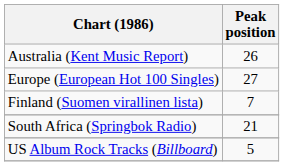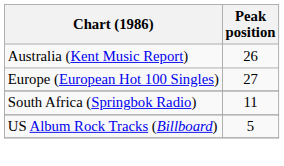 <table class="wikitable sortable">
 <tr>
 <th>Chart (1986)</th>
 <th>Peak<br>position</th>
 </tr>
 <tr>
 <td>Australia (<a href='#'>Kent Music Report</a>)</td>
 <td align="center">26</td>
 </tr>
 <tr>
 <td>Europe (<a href='#'>European Hot 100 Singles</a>)</td>
 <td align="center">27</td>
 </tr>
 <tr>
-<td>Finland (<a href='#'>Suomen virallinen lista</a>)</td>
-<td align="center">7</td>
-</tr>
-<tr>
 </tr>
 <tr>
 </tr>
 <tr>
 </tr>
 <tr>
 </tr>
 <tr>
 <td>South Africa (<a href='#'>Springbok Radio</a>)</td>
-<td align="center">21</td>
+<td align="center">11</td>
 </tr>
 <tr>
 </tr>
 <tr>
 </tr>
 <tr>
 <td>US <a href='#'>Album Rock Tracks</a> (<em><a href='#'>Billboard</a></em>)</td>
 <td align="center">5</td>
 </tr>
 <tr>
 </tr>
 </table>
